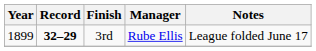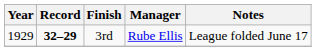 <table class="wikitable">
 <tr>
 <th>Year</th>
 <th>Record</th>
 <th>Finish</th>
 <th>Manager</th>
 <th>Notes</th>
 </tr>
 <tr align=center>
-<td>1899</td>
+<td>1929</td>
 <td><strong>32–29</strong></td>
 <td>3rd</td>
 <td><a href='#'>Rube Ellis</a></td>
 <td>League folded June 17</td>
 </tr>
 <tr align=center>
 </tr>
 </table>
